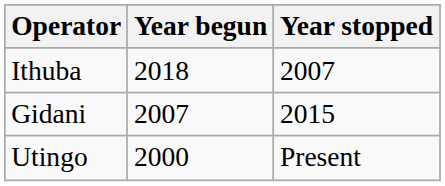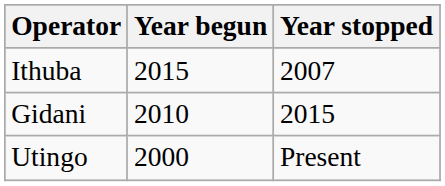 <table class="wikitable">
 <tr>
 <th>Operator</th>
 <th>Year begun</th>
 <th>Year stopped</th>
 </tr>
 <tr>
 <td>Ithuba</td>
-<td>2018</td>
+<td>2015</td>
 <td>2007</td>
 </tr>
 <tr>
 <td>Gidani</td>
-<td>2007</td>
+<td>2010</td>
 <td>2015</td>
 </tr>
 <tr>
 <td>Utingo</td>
 <td>2000</td>
 <td>Present</td>
 </tr>
 </table>
